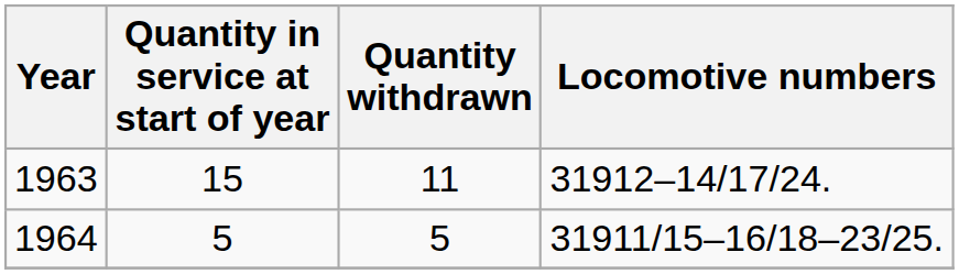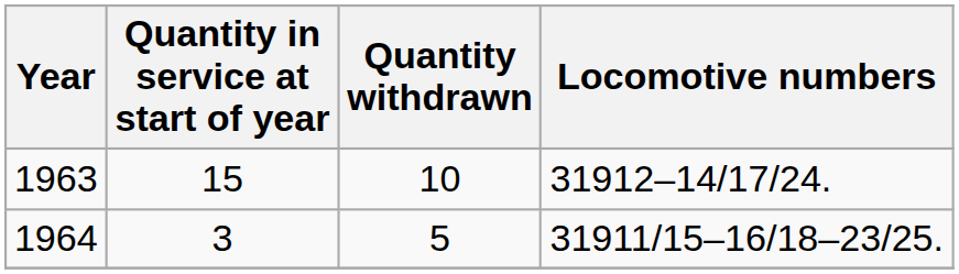 <table class=wikitable style=text-align:center>
 <tr>
 <th>Year</th>
 <th>Quantity in<br>service at<br>start of year</th>
 <th>Quantity<br>withdrawn</th>
 <th>Locomotive numbers</th>
 </tr>
 <tr>
 <td>1963</td>
 <td>15</td>
-<td>11</td>
+<td>10</td>
 <td align=left>31912–14/17/24.</td>
 </tr>
 <tr>
 <td>1964</td>
-<td>5</td>
+<td>3</td>
 <td>5</td>
 <td align=left>31911/15–16/18–23/25.</td>
 </tr>
 <tr>
 </tr>
 </table>
